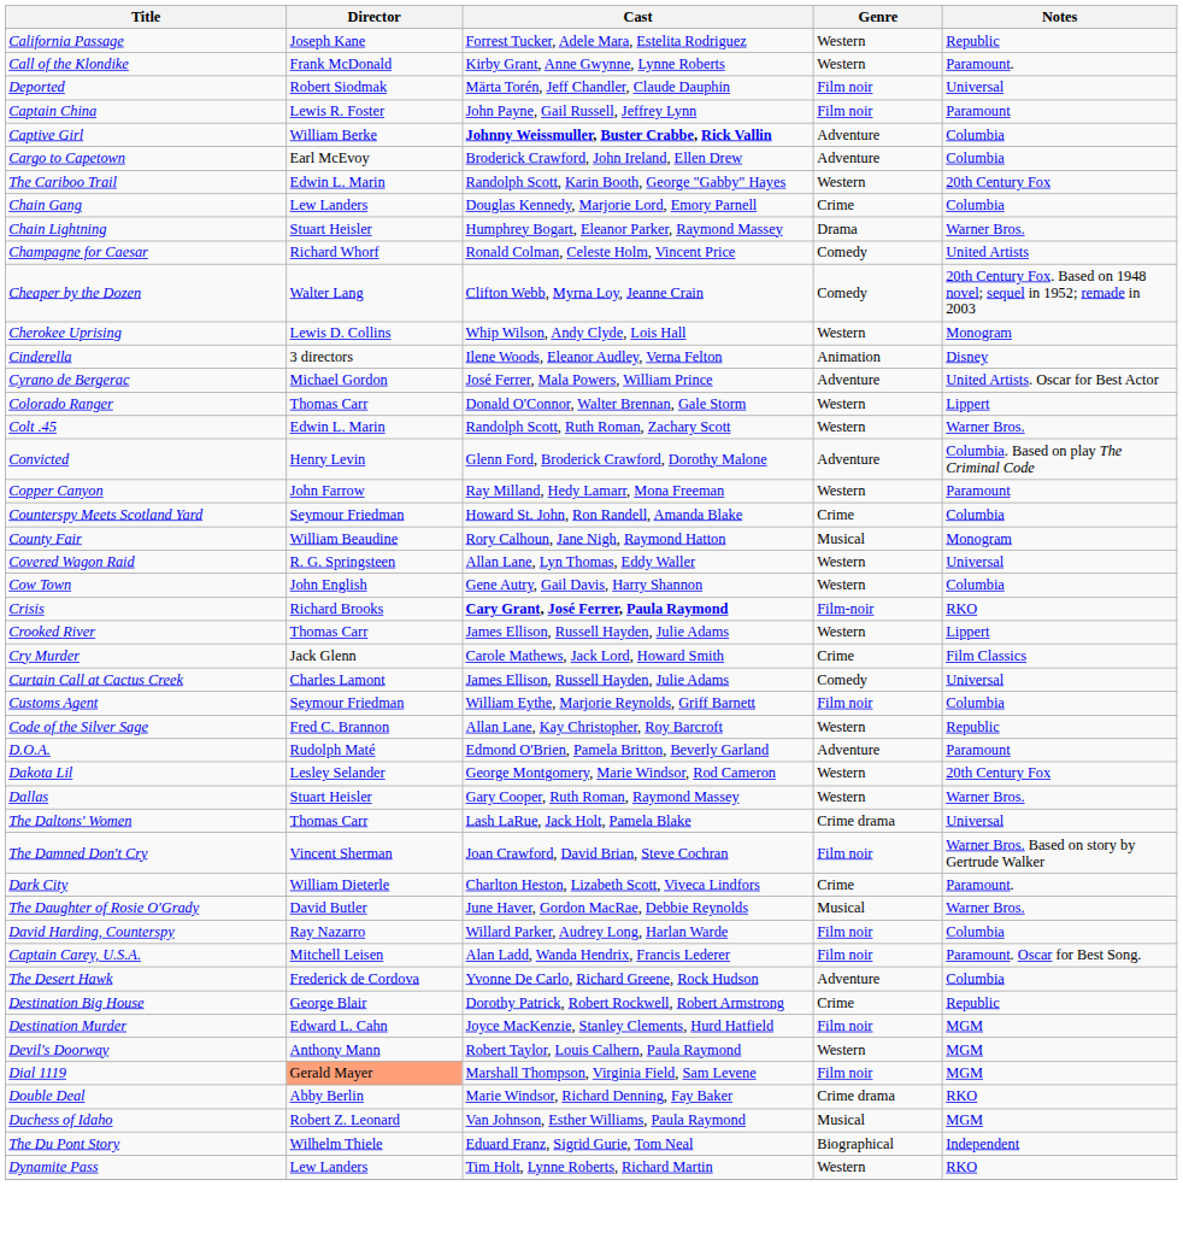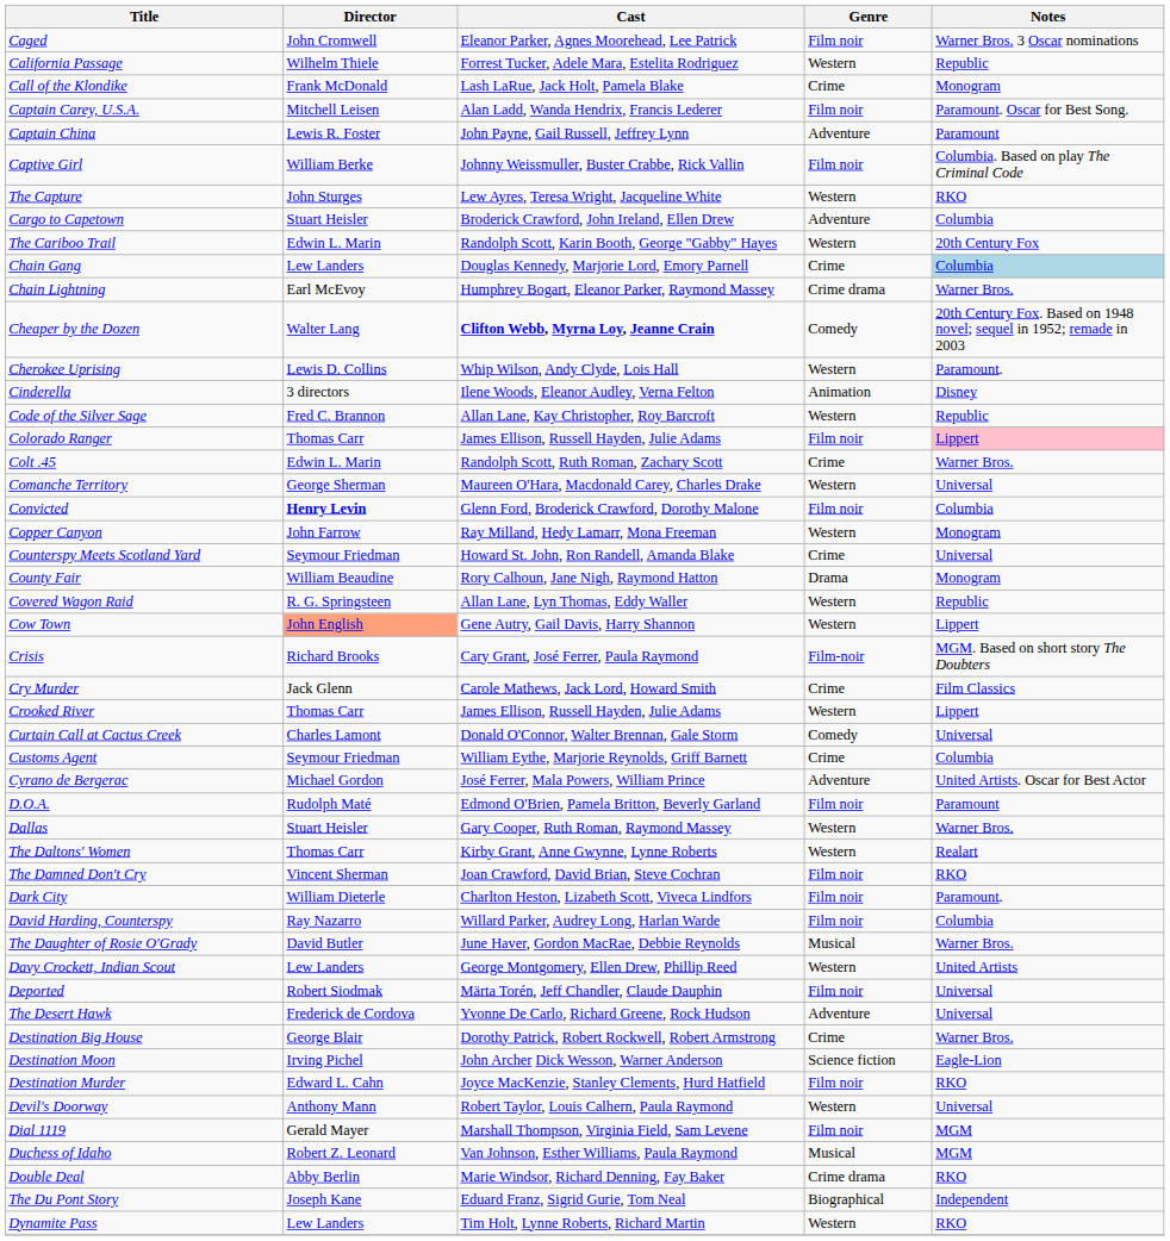 <table class="wikitable" style="width:100%;">
 <tr>
 <th style="width:24%;">Title</th>
 <th style="width:15%;">Director</th>
 <th style="width:30%;">Cast</th>
 <th style="width:11%;">Genre</th>
 <th style="width:20%;">Notes</th>
 </tr>
 <tr>
+<td><em><a href='#'>Caged</a></em></td>
+<td><a href='#'>John Cromwell</a></td>
+<td><a href='#'>Eleanor Parker</a>, <a href='#'>Agnes Moorehead</a>, <a href='#'>Lee Patrick</a></td>
+<td><a href='#'>Film noir</a></td>
+<td><a href='#'>Warner Bros.</a> 3 <a href='#'>Oscar</a> nominations</td>
+</tr>
+<tr>
 <td><em><a href='#'>California Passage</a></em></td>
-<td><a href='#'>Joseph Kane</a></td>
+<td><a href='#'>Wilhelm Thiele</a></td>
 <td><a href='#'>Forrest Tucker</a>, <a href='#'>Adele Mara</a>, <a href='#'>Estelita Rodriguez</a></td>
 <td>Western</td>
 <td><a href='#'>Republic</a></td>
 </tr>
 <tr>
 <td><em><a href='#'>Call of the Klondike</a></em></td>
 <td><a href='#'>Frank McDonald</a></td>
-<td><a href='#'>Kirby Grant</a>, <a href='#'>Anne Gwynne</a>, <a href='#'>Lynne Roberts</a></td>
-<td>Western</td>
-<td><a href='#'>Paramount</a>.</td>
+<td><a href='#'>Lash LaRue</a>, <a href='#'>Jack Holt</a>, <a href='#'>Pamela Blake</a></td>
+<td>Crime</td>
+<td><a href='#'>Monogram</a></td>
 </tr>
 <tr>
-<td><em><a href='#'>Deported</a></em></td>
-<td><a href='#'>Robert Siodmak</a></td>
-<td><a href='#'>Märta Torén</a>, <a href='#'>Jeff Chandler</a>, <a href='#'>Claude Dauphin</a></td>
+<td><em><a href='#'>Captain Carey, U.S.A.</a></em></td>
+<td><a href='#'>Mitchell Leisen</a></td>
+<td><a href='#'>Alan Ladd</a>, <a href='#'>Wanda Hendrix</a>, <a href='#'>Francis Lederer</a></td>
 <td><a href='#'>Film noir</a></td>
-<td><a href='#'>Universal</a></td>
+<td><a href='#'>Paramount</a>. <a href='#'>Oscar</a> for Best Song.</td>
 </tr>
 <tr>
 <td><em><a href='#'>Captain China</a></em></td>
 <td><a href='#'>Lewis R. Foster</a></td>
 <td><a href='#'>John Payne</a>, <a href='#'>Gail Russell</a>, <a href='#'>Jeffrey Lynn</a></td>
-<td><a href='#'>Film noir</a></td>
+<td>Adventure</td>
 <td><a href='#'>Paramount</a></td>
 </tr>
 <tr>
 <td><em><a href='#'>Captive Girl</a></em></td>
 <td><a href='#'>William Berke</a></td>
-<td><strong><a href='#'>Johnny Weissmuller</a>, <a href='#'>Buster Crabbe</a>, <a href='#'>Rick Vallin</a></strong></td>
-<td>Adventure</td>
-<td><a href='#'>Columbia</a></td>
+<td><a href='#'>Johnny Weissmuller</a>, <a href='#'>Buster Crabbe</a>, <a href='#'>Rick Vallin</a></td>
+<td><a href='#'>Film noir</a></td>
+<td><a href='#'>Columbia</a>. Based on play <em>The Criminal Code</em></td>
+</tr>
+<tr>
+<td><em><a href='#'>The Capture</a></em></td>
+<td><a href='#'>John Sturges</a></td>
+<td><a href='#'>Lew Ayres</a>, <a href='#'>Teresa Wright</a>, <a href='#'>Jacqueline White</a></td>
+<td>Western</td>
+<td><a href='#'>RKO</a></td>
 </tr>
 <tr>
 <td><em><a href='#'>Cargo to Capetown</a></em></td>
-<td>Earl McEvoy</td>
+<td><a href='#'>Stuart Heisler</a></td>
 <td><a href='#'>Broderick Crawford</a>, <a href='#'>John Ireland</a>, <a href='#'>Ellen Drew</a></td>
 <td>Adventure</td>
 <td><a href='#'>Columbia</a></td>
 </tr>
 <tr>
 <td><em><a href='#'>The Cariboo Trail</a></em></td>
 <td><a href='#'>Edwin L. Marin</a></td>
 <td><a href='#'>Randolph Scott</a>, <a href='#'>Karin Booth</a>, <a href='#'>George "Gabby" Hayes</a></td>
 <td>Western</td>
 <td><a href='#'>20th Century Fox</a></td>
 </tr>
 <tr>
 <td><em><a href='#'>Chain Gang</a></em></td>
 <td><a href='#'>Lew Landers</a></td>
 <td><a href='#'>Douglas Kennedy</a>, <a href='#'>Marjorie Lord</a>, <a href='#'>Emory Parnell</a></td>
 <td>Crime</td>
-<td><a href='#'>Columbia</a></td>
+<td style="background: lightblue;"><a href='#'>Columbia</a></td>
 </tr>
 <tr>
 <td><em><a href='#'>Chain Lightning</a></em></td>
-<td><a href='#'>Stuart Heisler</a></td>
+<td>Earl McEvoy</td>
 <td><a href='#'>Humphrey Bogart</a>, <a href='#'>Eleanor Parker</a>, <a href='#'>Raymond Massey</a></td>
-<td>Drama</td>
+<td>Crime drama</td>
 <td><a href='#'>Warner Bros.</a></td>
-</tr>
-<tr>
-<td><em><a href='#'>Champagne for Caesar</a></em></td>
-<td><a href='#'>Richard Whorf</a></td>
-<td><a href='#'>Ronald Colman</a>, <a href='#'>Celeste Holm</a>, <a href='#'>Vincent Price</a></td>
-<td>Comedy</td>
-<td><a href='#'>United Artists</a></td>
 </tr>
 <tr>
 <td><em><a href='#'>Cheaper by the Dozen</a> </em></td>
 <td><a href='#'>Walter Lang</a></td>
-<td><a href='#'>Clifton Webb</a>, <a href='#'>Myrna Loy</a>, <a href='#'>Jeanne Crain</a></td>
+<td><strong><a href='#'>Clifton Webb</a>, <a href='#'>Myrna Loy</a>, <a href='#'>Jeanne Crain</a></strong></td>
 <td>Comedy</td>
 <td><a href='#'>20th Century Fox</a>. Based on 1948 <a href='#'>novel</a>; <a href='#'>sequel</a> in 1952; <a href='#'>remade</a> in 2003</td>
 </tr>
 <tr>
 <td><em><a href='#'>Cherokee Uprising</a></em></td>
 <td><a href='#'>Lewis D. Collins</a></td>
 <td><a href='#'>Whip Wilson</a>, <a href='#'>Andy Clyde</a>, <a href='#'>Lois Hall</a></td>
 <td>Western</td>
-<td><a href='#'>Monogram</a></td>
+<td><a href='#'>Paramount</a>.</td>
 </tr>
 <tr>
 <td><em><a href='#'>Cinderella</a></em></td>
 <td>3 directors</td>
 <td><a href='#'>Ilene Woods</a>, <a href='#'>Eleanor Audley</a>, <a href='#'>Verna Felton</a></td>
 <td>Animation</td>
 <td><a href='#'>Disney</a></td>
 </tr>
 <tr>
-<td><em><a href='#'>Cyrano de Bergerac</a></em></td>
-<td><a href='#'>Michael Gordon</a></td>
-<td><a href='#'>José Ferrer</a>, <a href='#'>Mala Powers</a>, <a href='#'>William Prince</a></td>
-<td>Adventure</td>
-<td><a href='#'>United Artists</a>. Oscar for Best Actor</td>
+<td><em><a href='#'>Code of the Silver Sage</a></em></td>
+<td><a href='#'>Fred C. Brannon</a></td>
+<td><a href='#'>Allan Lane</a>, <a href='#'>Kay Christopher</a>, <a href='#'>Roy Barcroft</a></td>
+<td>Western</td>
+<td><a href='#'>Republic</a></td>
 </tr>
 <tr>
 <td><em><a href='#'>Colorado Ranger</a></em></td>
 <td><a href='#'>Thomas Carr</a></td>
-<td><a href='#'>Donald O'Connor</a>, <a href='#'>Walter Brennan</a>, <a href='#'>Gale Storm</a></td>
-<td>Western</td>
-<td><a href='#'>Lippert</a></td>
+<td><a href='#'>James Ellison</a>, <a href='#'>Russell Hayden</a>, <a href='#'>Julie Adams</a></td>
+<td><a href='#'>Film noir</a></td>
+<td style="background: pink;"><a href='#'>Lippert</a></td>
 </tr>
 <tr>
 <td><em><a href='#'>Colt .45</a></em></td>
 <td><a href='#'>Edwin L. Marin</a></td>
 <td><a href='#'>Randolph Scott</a>, <a href='#'>Ruth Roman</a>, <a href='#'>Zachary Scott</a></td>
-<td>Western</td>
+<td>Crime</td>
 <td><a href='#'>Warner Bros.</a></td>
 </tr>
 <tr>
+<td><em><a href='#'>Comanche Territory</a></em></td>
+<td><a href='#'>George Sherman</a></td>
+<td><a href='#'>Maureen O'Hara</a>, <a href='#'>Macdonald Carey</a>, <a href='#'>Charles Drake</a></td>
+<td>Western</td>
+<td><a href='#'>Universal</a></td>
+</tr>
+<tr>
 <td><em><a href='#'>Convicted</a></em></td>
-<td><a href='#'>Henry Levin</a></td>
+<td><strong><a href='#'>Henry Levin</a></strong></td>
 <td><a href='#'>Glenn Ford</a>, <a href='#'>Broderick Crawford</a>, <a href='#'>Dorothy Malone</a></td>
-<td>Adventure</td>
-<td><a href='#'>Columbia</a>. Based on play <em>The Criminal Code</em></td>
+<td><a href='#'>Film noir</a></td>
+<td><a href='#'>Columbia</a></td>
 </tr>
 <tr>
 <td><em><a href='#'>Copper Canyon</a></em></td>
 <td><a href='#'>John Farrow</a></td>
 <td><a href='#'>Ray Milland</a>, <a href='#'>Hedy Lamarr</a>, <a href='#'>Mona Freeman</a></td>
 <td>Western</td>
-<td><a href='#'>Paramount</a></td>
+<td><a href='#'>Monogram</a></td>
 </tr>
 <tr>
 <td><em><a href='#'>Counterspy Meets Scotland Yard</a></em></td>
 <td><a href='#'>Seymour Friedman</a></td>
 <td><a href='#'>Howard St. John</a>, <a href='#'>Ron Randell</a>, <a href='#'>Amanda Blake</a></td>
 <td>Crime</td>
-<td><a href='#'>Columbia</a></td>
+<td><a href='#'>Universal</a></td>
 </tr>
 <tr>
 <td><em><a href='#'>County Fair</a></em></td>
 <td><a href='#'>William Beaudine</a></td>
 <td><a href='#'>Rory Calhoun</a>, <a href='#'>Jane Nigh</a>, <a href='#'>Raymond Hatton</a></td>
-<td>Musical</td>
+<td>Drama</td>
 <td><a href='#'>Monogram</a></td>
 </tr>
 <tr>
 <td><em><a href='#'>Covered Wagon Raid</a></em></td>
 <td><a href='#'>R. G. Springsteen</a></td>
 <td><a href='#'>Allan Lane</a>, <a href='#'>Lyn Thomas</a>, <a href='#'>Eddy Waller</a></td>
 <td>Western</td>
-<td><a href='#'>Universal</a></td>
+<td><a href='#'>Republic</a></td>
 </tr>
 <tr>
 <td><em><a href='#'>Cow Town</a></em></td>
-<td><a href='#'>John English</a></td>
+<td style="background: lightsalmon;"><a href='#'>John English</a></td>
 <td><a href='#'>Gene Autry</a>, <a href='#'>Gail Davis</a>, <a href='#'>Harry Shannon</a></td>
 <td>Western</td>
-<td><a href='#'>Columbia</a></td>
+<td><a href='#'>Lippert</a></td>
 </tr>
 <tr>
 <td><em><a href='#'>Crisis</a></em></td>
 <td><a href='#'>Richard Brooks</a></td>
-<td><strong><a href='#'>Cary Grant</a>, <a href='#'>José Ferrer</a>, <a href='#'>Paula Raymond</a></strong></td>
+<td><a href='#'>Cary Grant</a>, <a href='#'>José Ferrer</a>, <a href='#'>Paula Raymond</a></td>
 <td><a href='#'>Film-noir</a></td>
-<td><a href='#'>RKO</a></td>
+<td><a href='#'>MGM</a>. Based on short story <em>The Doubters</em></td>
+</tr>
+<tr>
+<td><em><a href='#'>Cry Murder</a></em></td>
+<td>Jack Glenn</td>
+<td><a href='#'>Carole Mathews</a>, <a href='#'>Jack Lord</a>, <a href='#'>Howard Smith</a></td>
+<td>Crime</td>
+<td><a href='#'>Film Classics</a></td>
 </tr>
 <tr>
 <td><em><a href='#'>Crooked River</a></em></td>
 <td><a href='#'>Thomas Carr</a></td>
 <td><a href='#'>James Ellison</a>, <a href='#'>Russell Hayden</a>, <a href='#'>Julie Adams</a></td>
 <td>Western</td>
 <td><a href='#'>Lippert</a></td>
 </tr>
 <tr>
-<td><em><a href='#'>Cry Murder</a></em></td>
-<td>Jack Glenn</td>
-<td><a href='#'>Carole Mathews</a>, <a href='#'>Jack Lord</a>, <a href='#'>Howard Smith</a></td>
-<td>Crime</td>
-<td><a href='#'>Film Classics</a></td>
-</tr>
-<tr>
 <td><em><a href='#'>Curtain Call at Cactus Creek</a></em></td>
 <td><a href='#'>Charles Lamont</a></td>
-<td><a href='#'>James Ellison</a>, <a href='#'>Russell Hayden</a>, <a href='#'>Julie Adams</a></td>
+<td><a href='#'>Donald O'Connor</a>, <a href='#'>Walter Brennan</a>, <a href='#'>Gale Storm</a></td>
 <td>Comedy</td>
 <td><a href='#'>Universal</a></td>
 </tr>
 <tr>
 <td><em><a href='#'>Customs Agent</a></em></td>
 <td><a href='#'>Seymour Friedman</a></td>
 <td><a href='#'>William Eythe</a>, <a href='#'>Marjorie Reynolds</a>, <a href='#'>Griff Barnett</a></td>
-<td><a href='#'>Film noir</a></td>
+<td>Crime</td>
 <td><a href='#'>Columbia</a></td>
 </tr>
 <tr>
-<td><em><a href='#'>Code of the Silver Sage</a></em></td>
-<td><a href='#'>Fred C. Brannon</a></td>
-<td><a href='#'>Allan Lane</a>, <a href='#'>Kay Christopher</a>, <a href='#'>Roy Barcroft</a></td>
-<td>Western</td>
-<td><a href='#'>Republic</a></td>
+<td><em><a href='#'>Cyrano de Bergerac</a></em></td>
+<td><a href='#'>Michael Gordon</a></td>
+<td><a href='#'>José Ferrer</a>, <a href='#'>Mala Powers</a>, <a href='#'>William Prince</a></td>
+<td>Adventure</td>
+<td><a href='#'>United Artists</a>. Oscar for Best Actor</td>
 </tr>
 <tr>
 <td><em><a href='#'>D.O.A.</a></em></td>
 <td><a href='#'>Rudolph Maté</a></td>
 <td><a href='#'>Edmond O'Brien</a>, <a href='#'>Pamela Britton</a>, <a href='#'>Beverly Garland</a></td>
-<td>Adventure</td>
+<td><a href='#'>Film noir</a></td>
 <td><a href='#'>Paramount</a></td>
-</tr>
-<tr>
-<td><em><a href='#'>Dakota Lil</a></em></td>
-<td><a href='#'>Lesley Selander</a></td>
-<td><a href='#'>George Montgomery</a>, <a href='#'>Marie Windsor</a>, <a href='#'>Rod Cameron</a></td>
-<td>Western</td>
-<td><a href='#'>20th Century Fox</a></td>
 </tr>
 <tr>
 <td><em><a href='#'>Dallas</a></em></td>
 <td><a href='#'>Stuart Heisler</a></td>
 <td><a href='#'>Gary Cooper</a>, <a href='#'>Ruth Roman</a>, <a href='#'>Raymond Massey</a></td>
 <td>Western</td>
 <td><a href='#'>Warner Bros.</a></td>
 </tr>
 <tr>
 <td><em><a href='#'>The Daltons' Women</a></em></td>
 <td><a href='#'>Thomas Carr</a></td>
-<td><a href='#'>Lash LaRue</a>, <a href='#'>Jack Holt</a>, <a href='#'>Pamela Blake</a></td>
-<td>Crime drama</td>
-<td><a href='#'>Universal</a></td>
+<td><a href='#'>Kirby Grant</a>, <a href='#'>Anne Gwynne</a>, <a href='#'>Lynne Roberts</a></td>
+<td>Western</td>
+<td><a href='#'>Realart</a></td>
 </tr>
 <tr>
 <td><em><a href='#'>The Damned Don't Cry</a></em></td>
 <td><a href='#'>Vincent Sherman</a></td>
 <td><a href='#'>Joan Crawford</a>, <a href='#'>David Brian</a>, <a href='#'>Steve Cochran</a></td>
 <td><a href='#'>Film noir</a></td>
-<td><a href='#'>Warner Bros.</a> Based on story by Gertrude Walker</td>
+<td><a href='#'>RKO</a></td>
 </tr>
 <tr>
 <td><em><a href='#'>Dark City</a></em></td>
 <td><a href='#'>William Dieterle</a></td>
 <td><a href='#'>Charlton Heston</a>, <a href='#'>Lizabeth Scott</a>, <a href='#'>Viveca Lindfors</a></td>
-<td>Crime</td>
+<td><a href='#'>Film noir</a></td>
 <td><a href='#'>Paramount</a>.</td>
+</tr>
+<tr>
+<td><em><a href='#'>David Harding, Counterspy</a></em></td>
+<td><a href='#'>Ray Nazarro</a></td>
+<td><a href='#'>Willard Parker</a>, <a href='#'>Audrey Long</a>, <a href='#'>Harlan Warde</a></td>
+<td><a href='#'>Film noir</a></td>
+<td><a href='#'>Columbia</a></td>
 </tr>
 <tr>
 <td><em><a href='#'>The Daughter of Rosie O'Grady</a></em></td>
 <td><a href='#'>David Butler</a></td>
 <td><a href='#'>June Haver</a>, <a href='#'>Gordon MacRae</a>, <a href='#'>Debbie Reynolds</a></td>
 <td>Musical</td>
 <td><a href='#'>Warner Bros.</a></td>
 </tr>
 <tr>
-<td><em><a href='#'>David Harding, Counterspy</a></em></td>
-<td><a href='#'>Ray Nazarro</a></td>
-<td><a href='#'>Willard Parker</a>, <a href='#'>Audrey Long</a>, <a href='#'>Harlan Warde</a></td>
-<td><a href='#'>Film noir</a></td>
-<td><a href='#'>Columbia</a></td>
+<td><em><a href='#'>Davy Crockett, Indian Scout</a></em></td>
+<td><a href='#'>Lew Landers</a></td>
+<td><a href='#'>George Montgomery</a>, <a href='#'>Ellen Drew</a>, <a href='#'>Phillip Reed</a></td>
+<td>Western</td>
+<td><a href='#'>United Artists</a></td>
 </tr>
 <tr>
-<td><em><a href='#'>Captain Carey, U.S.A.</a></em></td>
-<td><a href='#'>Mitchell Leisen</a></td>
-<td><a href='#'>Alan Ladd</a>, <a href='#'>Wanda Hendrix</a>, <a href='#'>Francis Lederer</a></td>
+<td><em><a href='#'>Deported</a></em></td>
+<td><a href='#'>Robert Siodmak</a></td>
+<td><a href='#'>Märta Torén</a>, <a href='#'>Jeff Chandler</a>, <a href='#'>Claude Dauphin</a></td>
 <td><a href='#'>Film noir</a></td>
-<td><a href='#'>Paramount</a>. <a href='#'>Oscar</a> for Best Song.</td>
+<td><a href='#'>Universal</a></td>
 </tr>
 <tr>
 <td><em><a href='#'>The Desert Hawk</a></em></td>
 <td><a href='#'>Frederick de Cordova</a></td>
 <td><a href='#'>Yvonne De Carlo</a>, <a href='#'>Richard Greene</a>, <a href='#'>Rock Hudson</a></td>
 <td>Adventure</td>
-<td><a href='#'>Columbia</a></td>
+<td><a href='#'>Universal</a></td>
 </tr>
 <tr>
 <td><em><a href='#'>Destination Big House</a></em></td>
 <td><a href='#'>George Blair</a></td>
 <td><a href='#'>Dorothy Patrick</a>, <a href='#'>Robert Rockwell</a>, <a href='#'>Robert Armstrong</a></td>
 <td>Crime</td>
-<td><a href='#'>Republic</a></td>
+<td><a href='#'>Warner Bros.</a></td>
+</tr>
+<tr>
+<td><em><a href='#'>Destination Moon</a></em></td>
+<td><a href='#'>Irving Pichel</a></td>
+<td><a href='#'>John Archer</a> <a href='#'>Dick Wesson</a>, <a href='#'>Warner Anderson</a></td>
+<td>Science fiction</td>
+<td><a href='#'>Eagle-Lion</a></td>
 </tr>
 <tr>
 <td><em><a href='#'>Destination Murder</a></em></td>
 <td><a href='#'>Edward L. Cahn</a></td>
 <td><a href='#'>Joyce MacKenzie</a>, <a href='#'>Stanley Clements</a>, <a href='#'>Hurd Hatfield</a></td>
 <td><a href='#'>Film noir</a></td>
-<td><a href='#'>MGM</a></td>
+<td><a href='#'>RKO</a></td>
 </tr>
 <tr>
 <td><em><a href='#'>Devil's Doorway</a></em></td>
 <td><a href='#'>Anthony Mann</a></td>
 <td><a href='#'>Robert Taylor</a>, <a href='#'>Louis Calhern</a>, <a href='#'>Paula Raymond</a></td>
 <td>Western</td>
+<td><a href='#'>Universal</a></td>
+</tr>
+<tr>
+<td><em><a href='#'>Dial 1119</a></em></td>
+<td>Gerald Mayer</td>
+<td><a href='#'>Marshall Thompson</a>, <a href='#'>Virginia Field</a>, <a href='#'>Sam Levene</a></td>
+<td><a href='#'>Film noir</a></td>
 <td><a href='#'>MGM</a></td>
 </tr>
 <tr>
-<td><em><a href='#'>Dial 1119</a></em></td>
-<td style="background: lightsalmon;">Gerald Mayer</td>
-<td><a href='#'>Marshall Thompson</a>, <a href='#'>Virginia Field</a>, <a href='#'>Sam Levene</a></td>
-<td><a href='#'>Film noir</a></td>
+<td><em><a href='#'>Duchess of Idaho</a></em></td>
+<td><a href='#'>Robert Z. Leonard</a></td>
+<td><a href='#'>Van Johnson</a>, <a href='#'>Esther Williams</a>, <a href='#'>Paula Raymond</a></td>
+<td>Musical</td>
 <td><a href='#'>MGM</a></td>
 </tr>
 <tr>
 <td><em><a href='#'>Double Deal</a></em></td>
 <td><a href='#'>Abby Berlin</a></td>
 <td><a href='#'>Marie Windsor</a>, <a href='#'>Richard Denning</a>, <a href='#'>Fay Baker</a></td>
 <td>Crime drama</td>
 <td><a href='#'>RKO</a></td>
 </tr>
 <tr>
-<td><em><a href='#'>Duchess of Idaho</a></em></td>
-<td><a href='#'>Robert Z. Leonard</a></td>
-<td><a href='#'>Van Johnson</a>, <a href='#'>Esther Williams</a>, <a href='#'>Paula Raymond</a></td>
-<td>Musical</td>
-<td><a href='#'>MGM</a></td>
-</tr>
-<tr>
 <td><em><a href='#'>The Du Pont Story</a></em></td>
-<td><a href='#'>Wilhelm Thiele</a></td>
+<td><a href='#'>Joseph Kane</a></td>
 <td><a href='#'>Eduard Franz</a>, <a href='#'>Sigrid Gurie</a>, <a href='#'>Tom Neal</a></td>
 <td>Biographical</td>
 <td><a href='#'>Independent</a></td>
 </tr>
 <tr>
 <td><em><a href='#'>Dynamite Pass</a></em></td>
 <td><a href='#'>Lew Landers</a></td>
 <td><a href='#'>Tim Holt</a>, <a href='#'>Lynne Roberts</a>, <a href='#'>Richard Martin</a></td>
 <td>Western</td>
 <td><a href='#'>RKO</a></td>
 </tr>
 <tr>
 </tr>
 </table>
